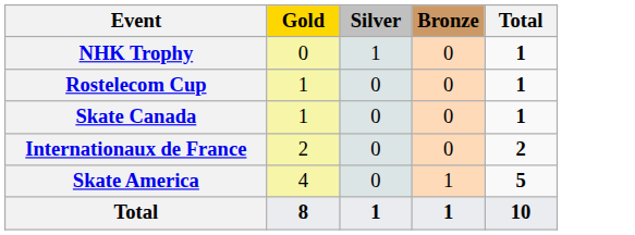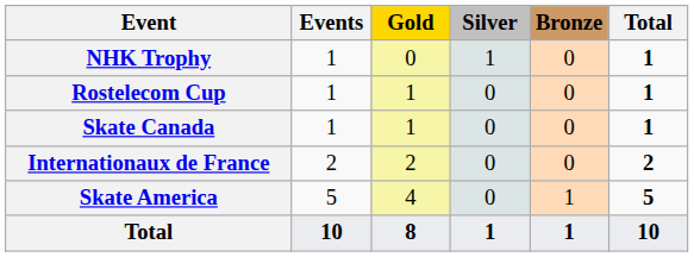 <table class="wikitable sortable plainrowheaders" style="text-align:center">
 <tr>
 <th scope=col width=200px>Event</th>
+<th scope=col width=50px>Events</th>
 <th scope=col width=50px style="background-color:gold">Gold</th>
 <th scope=col width=50px style="background-color:silver">Silver</th>
 <th scope=col width=50px style="background-color:#C96">Bronze</th>
 <th scope=col width=50px>Total</th>
 </tr>
 <tr>
 <th scope=row> <a href='#'>NHK Trophy</a></th>
+<td>1</td>
 <td bgcolor="#F7F6A8">0</td>
 <td bgcolor="#DCE5E5">1</td>
 <td bgcolor="#FFDAB9">0</td>
 <td><strong>1</strong></td>
 </tr>
 <tr>
 <th scope=row> <a href='#'>Rostelecom Cup</a></th>
+<td>1</td>
 <td bgcolor="#F7F6A8">1</td>
 <td bgcolor="#DCE5E5">0</td>
 <td bgcolor="#FFDAB9">0</td>
 <td><strong>1</strong></td>
 </tr>
 <tr>
 <th scope=row> <a href='#'>Skate Canada</a></th>
+<td>1</td>
 <td bgcolor="#F7F6A8">1</td>
 <td bgcolor=#DCE5E5>0</td>
 <td bgcolor="#FFDAB9">0</td>
 <td><strong>1</strong></td>
 </tr>
 <tr>
 <th scope="row"> <a href='#'>Internationaux de France</a></th>
+<td>2</td>
 <td bgcolor="#F7F6A8">2</td>
 <td bgcolor="#DCE5E5">0</td>
 <td bgcolor="#FFDAB9">0</td>
 <td><strong>2</strong></td>
 </tr>
 <tr>
 <th scope="row"> <a href='#'>Skate America</a></th>
+<td>5</td>
 <td bgcolor="#F7F6A8">4</td>
 <td bgcolor="#DCE5E5">0</td>
 <td bgcolor="#FFDAB9">1</td>
 <td><strong>5</strong></td>
 </tr>
 <tr style="background:#EAECF0; font-weight:bold">
 <th scope="row"><strong>Total</strong></th>
+<td>10</td>
 <td>8</td>
 <td>1</td>
 <td>1</td>
 <td>10</td>
 </tr>
 </table>
